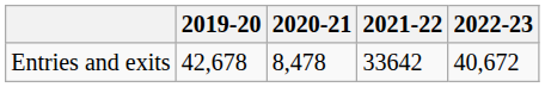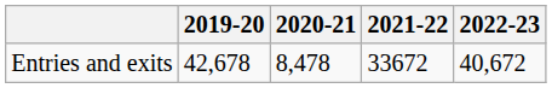 <table class="wikitable">
 <tr>
 <th></th>
 <th>2019-20</th>
 <th>2020-21</th>
 <th>2021-22</th>
 <th>2022-23</th>
 </tr>
 <tr>
 <td>Entries and exits</td>
 <td>42,678</td>
 <td>8,478</td>
-<td>33642</td>
+<td>33672</td>
 <td>40,672</td>
 </tr>
 </table>
